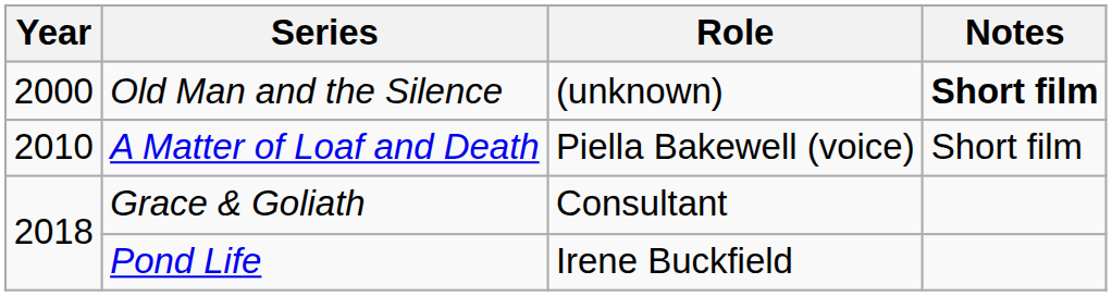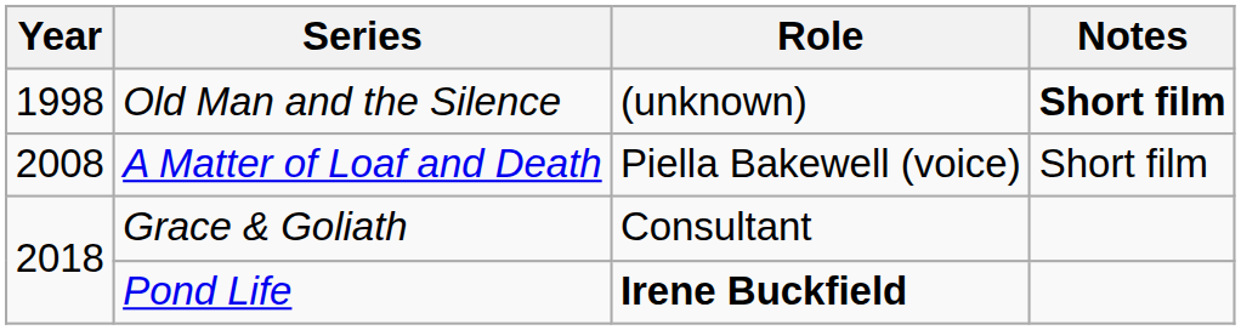 <table class="wikitable">
 <tr>
 <th>Year</th>
 <th>Series</th>
 <th>Role</th>
 <th>Notes</th>
 </tr>
 <tr>
-<td>2000</td>
+<td>1998</td>
 <td><em>Old Man and the Silence</em></td>
 <td>(unknown)</td>
 <td><strong>Short film</strong></td>
 </tr>
 <tr>
-<td>2010</td>
+<td>2008</td>
 <td><em><a href='#'>A Matter of Loaf and Death</a></em></td>
 <td>Piella Bakewell (voice)</td>
 <td>Short film</td>
 </tr>
 <tr>
 <td rowspan=2>2018</td>
 <td><em>Grace & Goliath</em></td>
 <td>Consultant</td>
 <td></td>
 </tr>
 <tr>
 <td><em><a href='#'>Pond Life</a></em></td>
-<td>Irene Buckfield</td>
+<td><strong>Irene Buckfield</strong></td>
 <td></td>
 </tr>
 </table>
